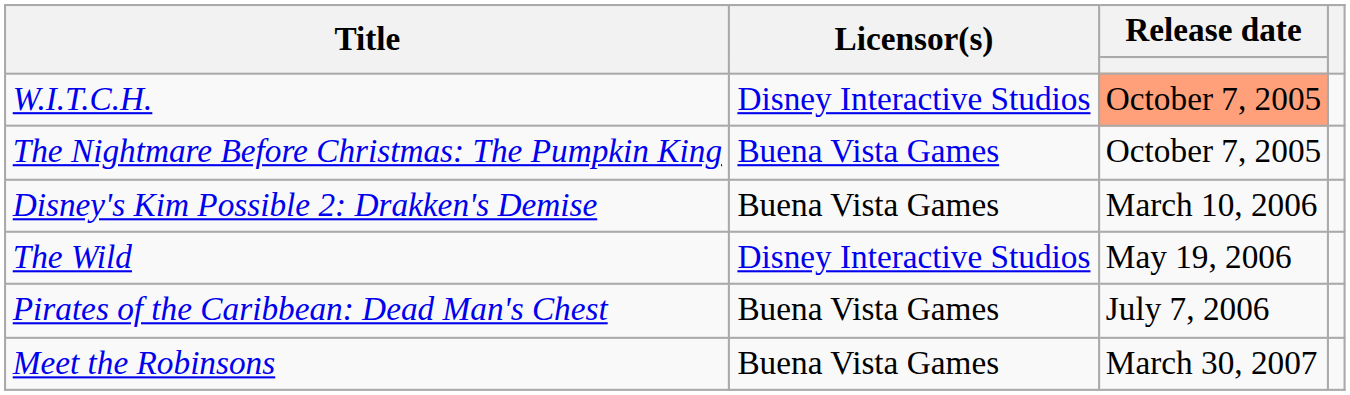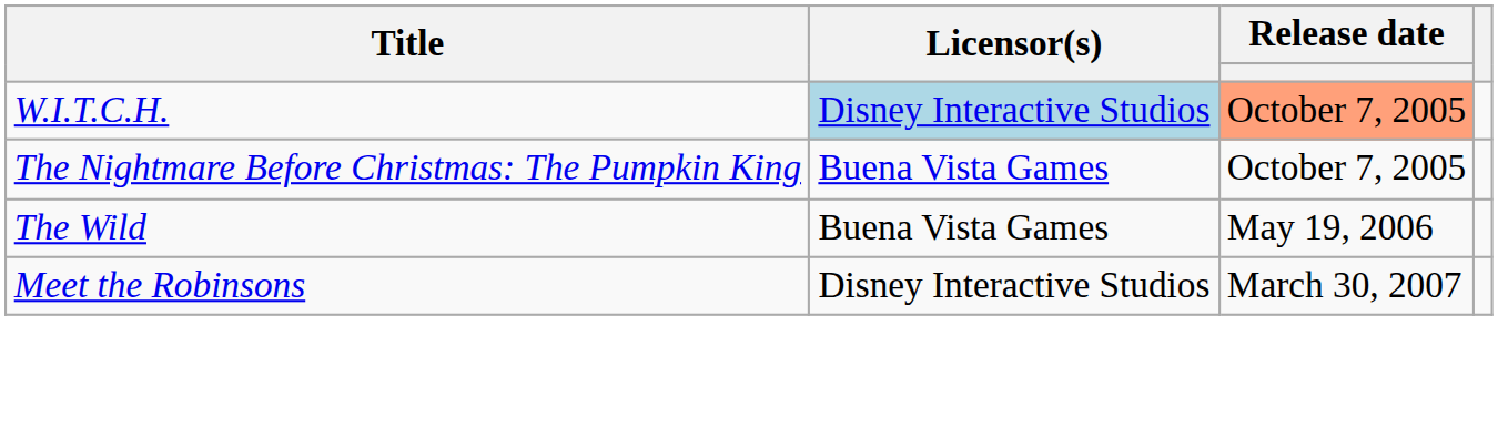 <table class="wikitable plainrowheaders sortable">
 <tr>
 <th rowspan="2">Title</th>
 <th rowspan="2">Licensor(s)</th>
 <th colspan="1">Release date</th>
 <th rowspan="2" class="unsortable"></th>
 </tr>
 <tr>
 <th data-sort-type="date"></th>
 </tr>
 <tr>
 <td><em><a href='#'>W.I.T.C.H.</a></em></td>
-<td><a href='#'>Disney Interactive Studios</a></td>
+<td style="background: lightblue;"><a href='#'>Disney Interactive Studios</a></td>
 <td style="background: lightsalmon;">October 7, 2005</td>
 <td></td>
 </tr>
 <tr>
 <td><em><a href='#'>The Nightmare Before Christmas: The Pumpkin King</a></em></td>
 <td><a href='#'>Buena Vista Games</a></td>
 <td>October 7, 2005</td>
 <td></td>
 </tr>
 <tr>
-<td><em><a href='#'>Disney's Kim Possible 2: Drakken's Demise</a></em></td>
+<td><em><a href='#'>The Wild</a></em></td>
 <td>Buena Vista Games</td>
-<td>March 10, 2006</td>
-<td></td>
-</tr>
-<tr>
-<td><em><a href='#'>The Wild</a></em></td>
-<td><a href='#'>Disney Interactive Studios</a></td>
 <td>May 19, 2006</td>
 <td></td>
 </tr>
 <tr>
-<td><em><a href='#'>Pirates of the Caribbean: Dead Man's Chest</a></em></td>
-<td>Buena Vista Games</td>
-<td>July 7, 2006</td>
-<td></td>
-</tr>
-<tr>
 <td><em><a href='#'>Meet the Robinsons</a></em></td>
-<td>Buena Vista Games</td>
+<td>Disney Interactive Studios</td>
 <td>March 30, 2007</td>
 <td></td>
 </tr>
 </table>
